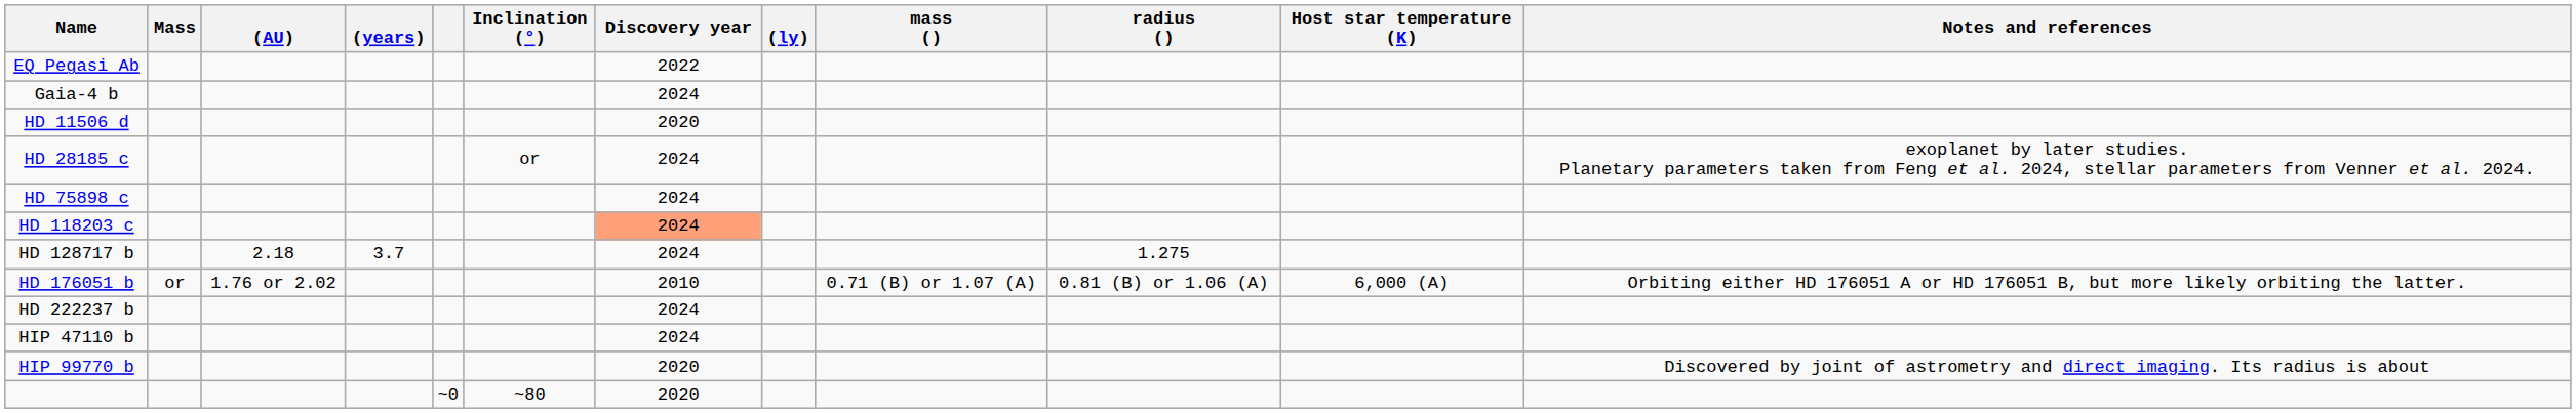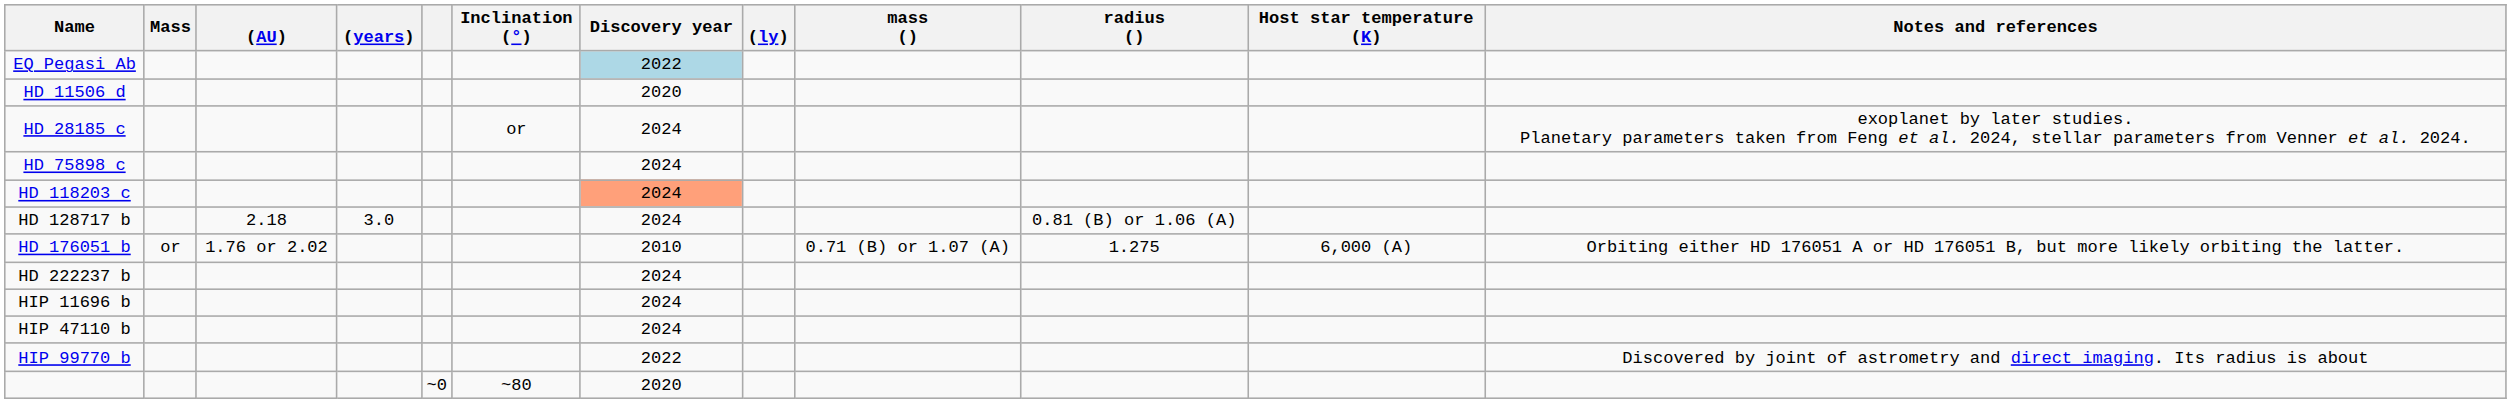 <table class="wikitable plainrowheaders sortable sticky-header" id="table" style="width: 100%; font-size: 83%; text-align: center;">
 <tr>
 <th>Name</th>
 <th>Mass</th>
 <th><br>(<a href='#'>AU</a>)</th>
 <th><br>(<a href='#'>years</a>)</th>
 <th></th>
 <th>Inclination<br>(<a href='#'>°</a>)</th>
 <th>Discovery year</th>
 <th><br>(<a href='#'>ly</a>)</th>
 <th> mass<br>()</th>
 <th> radius<br>()</th>
 <th>Host star temperature<br>(<a href='#'>K</a>)</th>
 <th>Notes and references</th>
 </tr>
 <tr>
 <td><a href='#'>EQ Pegasi Ab</a></td>
 <td></td>
 <td></td>
 <td></td>
 <td></td>
 <td></td>
-<td>2022</td>
-<td></td>
-<td></td>
-<td></td>
-<td></td>
-<td></td>
-</tr>
-<tr>
-<td>Gaia-4 b</td>
-<td></td>
-<td></td>
-<td></td>
-<td></td>
-<td></td>
-<td>2024</td>
+<td style="background: lightblue;">2022</td>
 <td></td>
 <td></td>
 <td></td>
 <td></td>
 <td></td>
 </tr>
 <tr>
 <td><a href='#'>HD 11506 d</a></td>
 <td></td>
 <td></td>
 <td></td>
 <td></td>
 <td></td>
 <td>2020</td>
 <td></td>
 <td></td>
 <td></td>
 <td></td>
 <td></td>
 </tr>
 <tr>
 <td><a href='#'>HD 28185 c</a></td>
 <td></td>
 <td></td>
 <td></td>
 <td></td>
 <td> or </td>
 <td>2024</td>
 <td></td>
 <td></td>
 <td></td>
 <td></td>
 <td> exoplanet by later studies.<br>Planetary parameters taken from Feng <em>et al.</em> 2024, stellar parameters from Venner <em>et al.</em> 2024.</td>
 </tr>
 <tr>
 <td><a href='#'>HD 75898 c</a></td>
 <td></td>
 <td></td>
 <td></td>
 <td></td>
 <td></td>
 <td>2024</td>
 <td></td>
 <td></td>
 <td></td>
 <td></td>
 <td></td>
 </tr>
 <tr>
 <td><a href='#'>HD 118203 c</a></td>
 <td></td>
 <td></td>
 <td></td>
 <td></td>
 <td></td>
 <td style="background: lightsalmon;">2024</td>
 <td></td>
 <td></td>
 <td></td>
 <td></td>
 <td></td>
 </tr>
 <tr>
 <td>HD 128717 b</td>
 <td></td>
 <td>2.18</td>
-<td>3.7</td>
+<td>3.0</td>
 <td></td>
 <td></td>
 <td>2024</td>
 <td></td>
 <td></td>
-<td>1.275</td>
+<td>0.81 (B) or 1.06 (A)</td>
 <td></td>
 <td></td>
 </tr>
 <tr>
 <td><a href='#'>HD 176051 b</a></td>
 <td> or </td>
 <td>1.76 or 2.02</td>
 <td></td>
 <td></td>
 <td></td>
 <td>2010</td>
 <td></td>
 <td>0.71 (B) or 1.07 (A)</td>
-<td>0.81 (B) or 1.06 (A)</td>
+<td>1.275</td>
 <td>6,000 (A)</td>
 <td>Orbiting either HD 176051 A or HD 176051 B, but more likely orbiting the latter.</td>
 </tr>
 <tr>
 <td>HD 222237 b</td>
+<td></td>
+<td></td>
+<td></td>
+<td></td>
+<td></td>
+<td>2024</td>
+<td></td>
+<td></td>
+<td></td>
+<td></td>
+<td></td>
+</tr>
+<tr>
+<td>HIP 11696 b</td>
 <td></td>
 <td></td>
 <td></td>
 <td></td>
 <td></td>
 <td>2024</td>
 <td></td>
 <td></td>
 <td></td>
 <td></td>
 <td></td>
 </tr>
 <tr>
 <td>HIP 47110 b</td>
 <td></td>
 <td></td>
 <td></td>
 <td></td>
 <td></td>
 <td>2024</td>
 <td></td>
 <td></td>
 <td></td>
 <td></td>
 <td></td>
 </tr>
 <tr>
 <td><a href='#'>HIP 99770 b</a></td>
 <td></td>
 <td></td>
 <td></td>
 <td></td>
 <td></td>
-<td>2020</td>
+<td>2022</td>
 <td></td>
 <td></td>
 <td></td>
 <td></td>
 <td>Discovered by joint of astrometry and <a href='#'>direct imaging</a>. Its radius is about </td>
 </tr>
 <tr>
 <td></td>
 <td></td>
 <td></td>
 <td></td>
 <td>~0</td>
 <td>~80</td>
 <td>2020</td>
 <td></td>
 <td></td>
 <td></td>
 <td></td>
 <td></td>
 </tr>
 </table>
